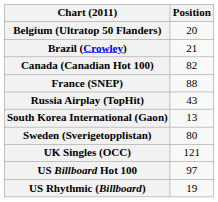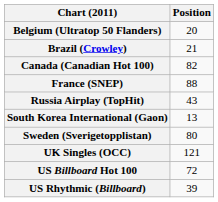 <table class="wikitable sortable plainrowheaders" style="text-align:center">
 <tr>
 <th>Chart (2011)</th>
 <th>Position</th>
 </tr>
 <tr>
 <th scope="row">Belgium (Ultratop 50 Flanders)</th>
 <td>20</td>
 </tr>
 <tr>
 <th scope="row">Brazil (<a href='#'>Crowley</a>)</th>
 <td>21</td>
 </tr>
 <tr>
 <th scope="row">Canada (Canadian Hot 100)</th>
 <td>82</td>
 </tr>
 <tr>
 <th scope="row">France (SNEP)</th>
 <td>88</td>
 </tr>
 <tr>
 <th scope="row">Russia Airplay (TopHit)</th>
 <td>43</td>
 </tr>
 <tr>
 <th scope="row">South Korea International (Gaon)</th>
 <td>13</td>
 </tr>
 <tr>
 <th scope="row">Sweden (Sverigetopplistan)</th>
 <td>80</td>
 </tr>
 <tr>
 <th scope="row">UK Singles (OCC)</th>
 <td>121</td>
 </tr>
 <tr>
 <th scope="row">US <em>Billboard</em> Hot 100</th>
-<td>97</td>
+<td>72</td>
 </tr>
 <tr>
 <th scope="row">US Rhythmic (<em>Billboard</em>)</th>
-<td>19</td>
+<td>39</td>
 </tr>
 </table>
